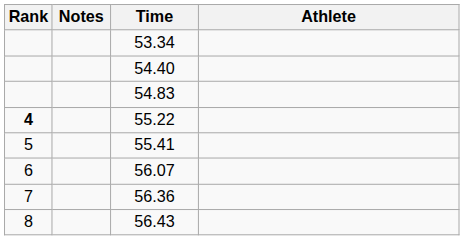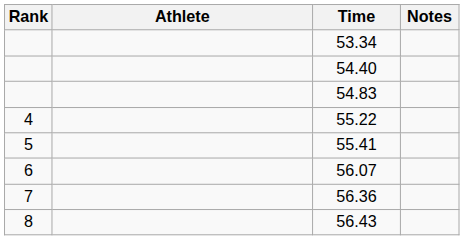 <table class="wikitable" style="text-align:center">
 <tr>
 <th width=40>Rank</th>
+<th width=250>Athlete</th>
+<th width=80>Time</th>
 <th width=50>Notes</th>
-<th width=80>Time</th>
-<th width=250>Athlete</th>
 </tr>
 <tr>
 <td></td>
+<td align=left></td>
+<td>53.34</td>
 <td></td>
-<td>53.34</td>
-<td align=left></td>
 </tr>
 <tr>
 <td></td>
+<td align=left></td>
+<td>54.40</td>
 <td></td>
-<td>54.40</td>
-<td align=left></td>
 </tr>
 <tr>
 <td></td>
+<td align=left></td>
+<td>54.83</td>
 <td></td>
-<td>54.83</td>
-<td align=left></td>
 </tr>
 <tr>
-<td><strong>4</strong></td>
+<td>4</td>
+<td align=left></td>
+<td>55.22</td>
 <td></td>
-<td>55.22</td>
-<td align=left></td>
 </tr>
 <tr>
 <td>5</td>
+<td align=left></td>
+<td>55.41</td>
 <td></td>
-<td>55.41</td>
-<td align=left></td>
 </tr>
 <tr>
 <td>6</td>
+<td align=left></td>
+<td>56.07</td>
 <td></td>
-<td>56.07</td>
-<td align=left></td>
 </tr>
 <tr>
 <td>7</td>
+<td align=left></td>
+<td>56.36</td>
 <td></td>
-<td>56.36</td>
-<td align=left></td>
 </tr>
 <tr>
 <td>8</td>
+<td align=left></td>
+<td>56.43</td>
 <td></td>
-<td>56.43</td>
-<td align=left></td>
 </tr>
 </table>
